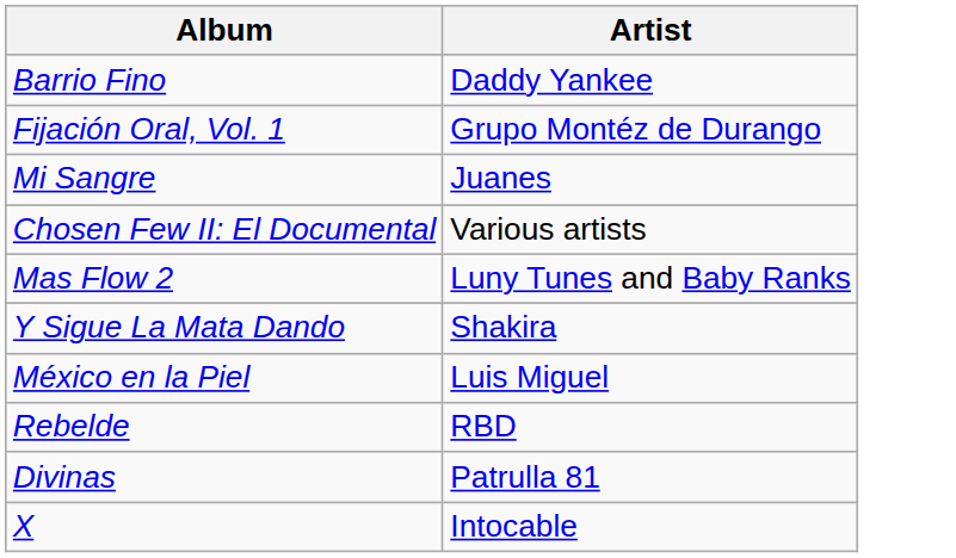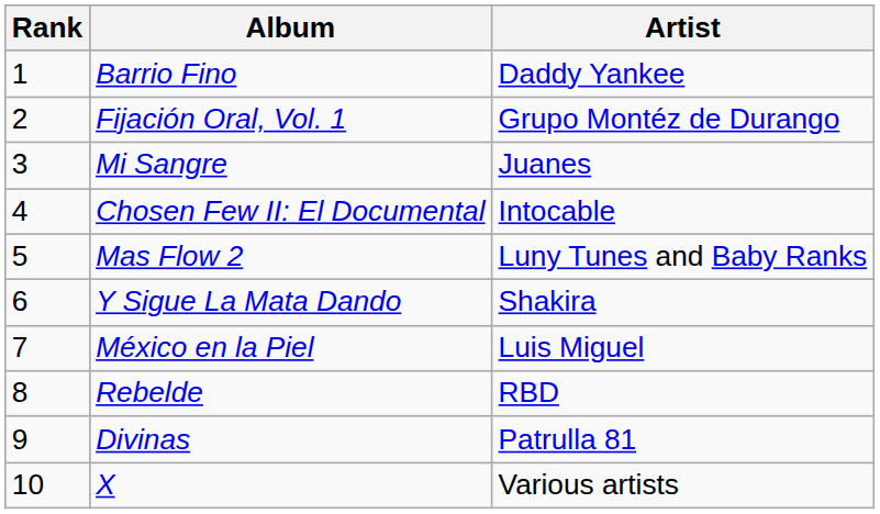 <table class="wikitable sortable">
 <tr>
+<th>Rank</th>
 <th>Album</th>
 <th>Artist</th>
 </tr>
 <tr>
+<td>1</td>
 <td><em><a href='#'>Barrio Fino</a></em></td>
 <td><a href='#'>Daddy Yankee</a></td>
 </tr>
 <tr>
+<td>2</td>
 <td><em><a href='#'>Fijación Oral, Vol. 1</a></em></td>
 <td><a href='#'>Grupo Montéz de Durango</a></td>
 </tr>
 <tr>
+<td>3</td>
 <td><em><a href='#'>Mi Sangre</a></em></td>
 <td><a href='#'>Juanes</a></td>
 </tr>
 <tr>
+<td>4</td>
 <td><em><a href='#'>Chosen Few II: El Documental</a></em></td>
-<td>Various artists</td>
+<td><a href='#'>Intocable</a></td>
 </tr>
 <tr>
+<td>5</td>
 <td><em><a href='#'>Mas Flow 2</a></em></td>
 <td><a href='#'>Luny Tunes</a> and <a href='#'>Baby Ranks</a></td>
 </tr>
 <tr>
+<td>6</td>
 <td><em><a href='#'>Y Sigue La Mata Dando</a></em></td>
 <td><a href='#'>Shakira</a></td>
 </tr>
 <tr>
+<td>7</td>
 <td><em><a href='#'>México en la Piel</a></em></td>
 <td><a href='#'>Luis Miguel</a></td>
 </tr>
 <tr>
+<td>8</td>
 <td><em><a href='#'>Rebelde</a></em></td>
 <td><a href='#'>RBD</a></td>
 </tr>
 <tr>
+<td>9</td>
 <td><em><a href='#'>Divinas</a></em></td>
 <td><a href='#'>Patrulla 81</a></td>
 </tr>
 <tr>
+<td>10</td>
 <td><em><a href='#'>X</a></em></td>
-<td><a href='#'>Intocable</a></td>
+<td>Various artists</td>
 </tr>
 </table>
